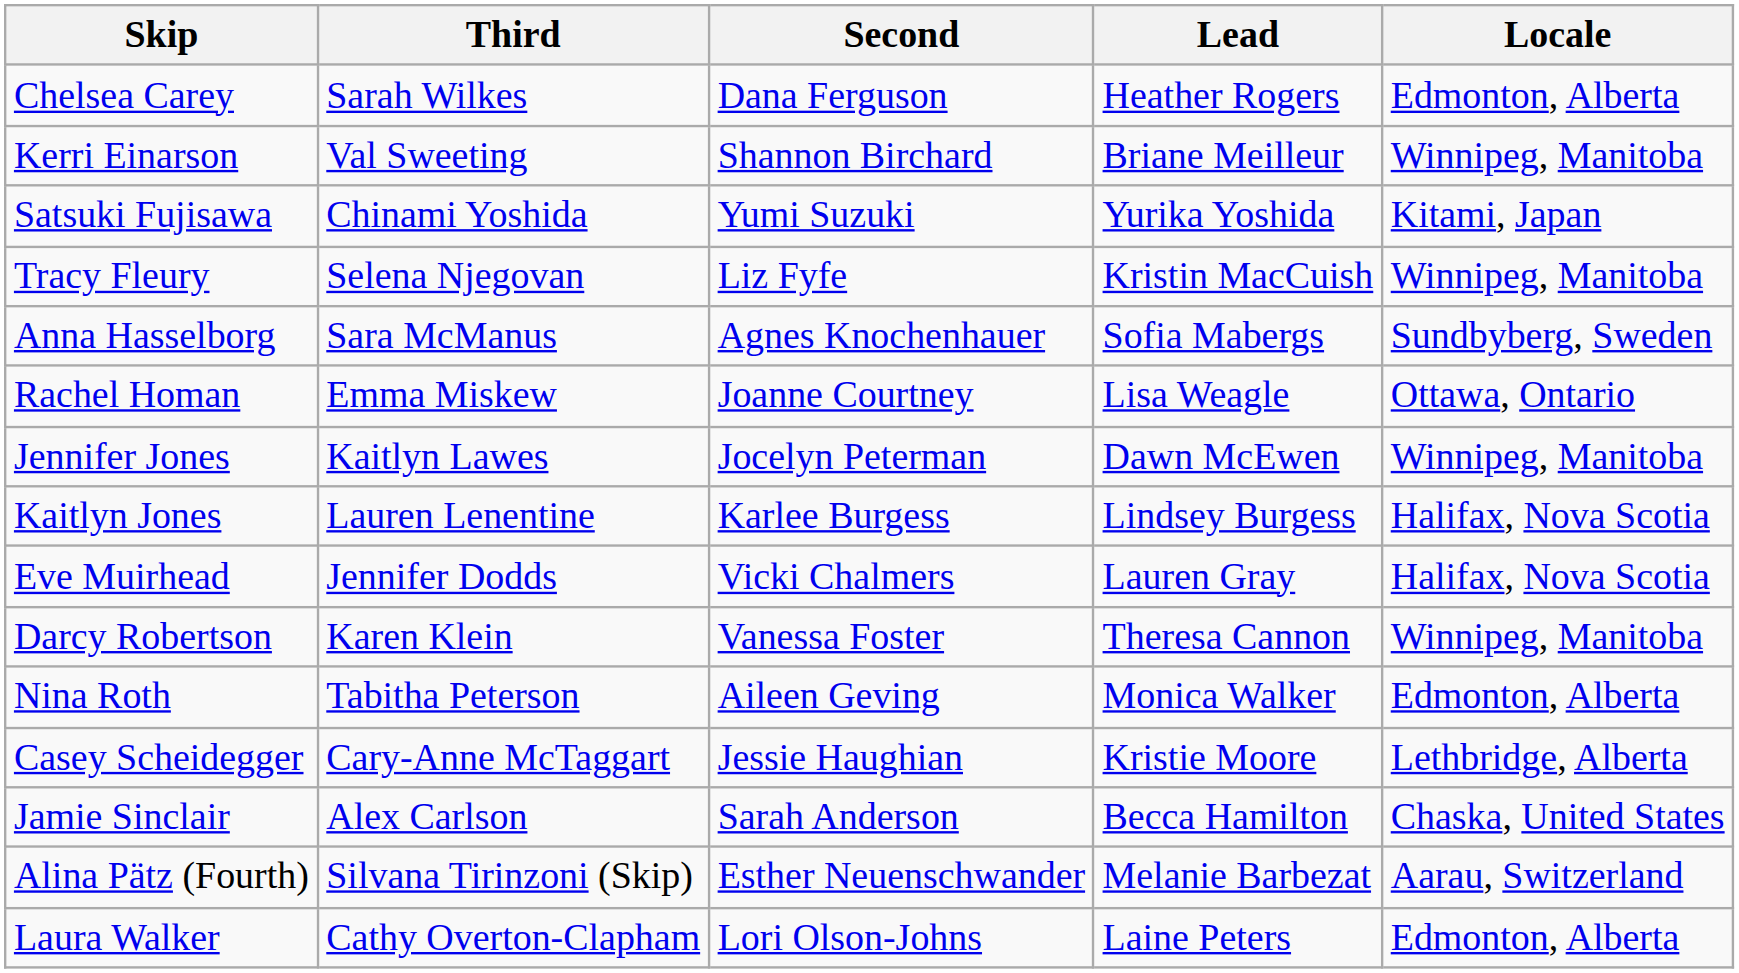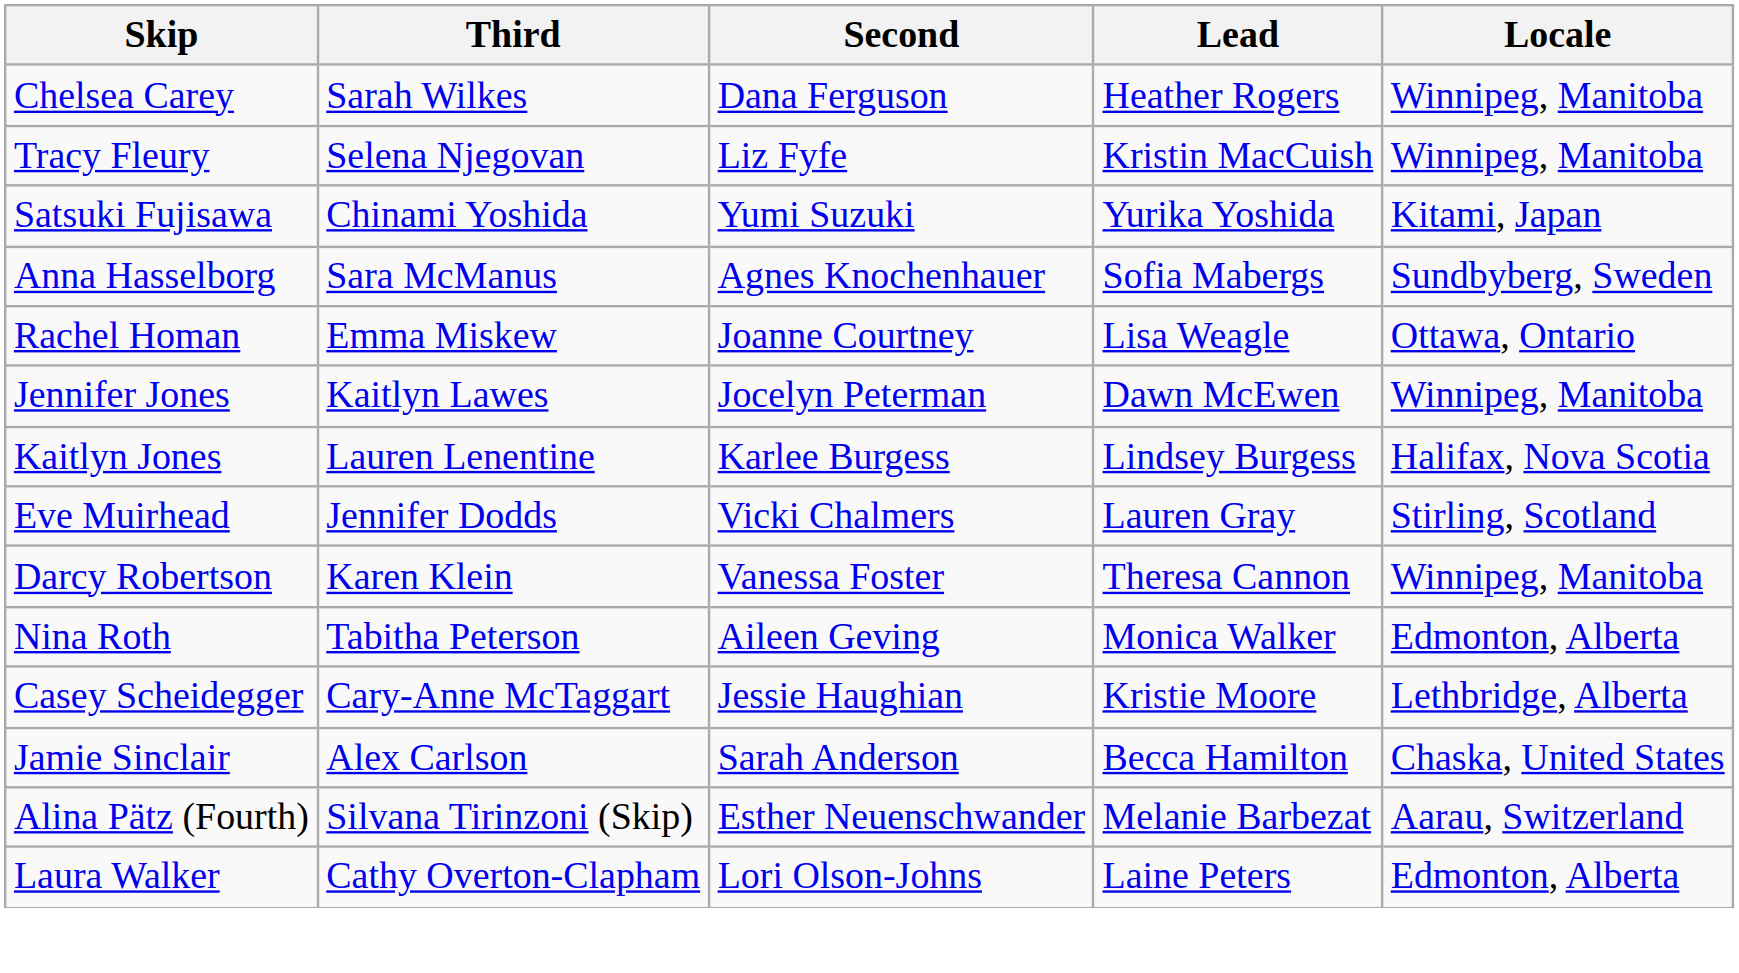 <table class=wikitable>
 <tr>
 <th>Skip</th>
 <th>Third</th>
 <th>Second</th>
 <th>Lead</th>
 <th>Locale</th>
 </tr>
 <tr>
 <td><a href='#'>Chelsea Carey</a></td>
 <td><a href='#'>Sarah Wilkes</a></td>
 <td><a href='#'>Dana Ferguson</a></td>
 <td><a href='#'>Heather Rogers</a></td>
-<td> <a href='#'>Edmonton</a>, <a href='#'>Alberta</a></td>
+<td> <a href='#'>Winnipeg</a>, <a href='#'>Manitoba</a></td>
 </tr>
 <tr>
-<td><a href='#'>Kerri Einarson</a></td>
-<td><a href='#'>Val Sweeting</a></td>
-<td><a href='#'>Shannon Birchard</a></td>
-<td><a href='#'>Briane Meilleur</a></td>
+<td><a href='#'>Tracy Fleury</a></td>
+<td><a href='#'>Selena Njegovan</a></td>
+<td><a href='#'>Liz Fyfe</a></td>
+<td><a href='#'>Kristin MacCuish</a></td>
 <td> <a href='#'>Winnipeg</a>, <a href='#'>Manitoba</a></td>
 </tr>
 <tr>
 <td><a href='#'>Satsuki Fujisawa</a></td>
 <td><a href='#'>Chinami Yoshida</a></td>
 <td><a href='#'>Yumi Suzuki</a></td>
 <td><a href='#'>Yurika Yoshida</a></td>
 <td> <a href='#'>Kitami</a>, <a href='#'>Japan</a></td>
-</tr>
-<tr>
-<td><a href='#'>Tracy Fleury</a></td>
-<td><a href='#'>Selena Njegovan</a></td>
-<td><a href='#'>Liz Fyfe</a></td>
-<td><a href='#'>Kristin MacCuish</a></td>
-<td> <a href='#'>Winnipeg</a>, <a href='#'>Manitoba</a></td>
 </tr>
 <tr>
 <td><a href='#'>Anna Hasselborg</a></td>
 <td><a href='#'>Sara McManus</a></td>
 <td><a href='#'>Agnes Knochenhauer</a></td>
 <td><a href='#'>Sofia Mabergs</a></td>
 <td> <a href='#'>Sundbyberg</a>, <a href='#'>Sweden</a></td>
 </tr>
 <tr>
 <td><a href='#'>Rachel Homan</a></td>
 <td><a href='#'>Emma Miskew</a></td>
 <td><a href='#'>Joanne Courtney</a></td>
 <td><a href='#'>Lisa Weagle</a></td>
 <td> <a href='#'>Ottawa</a>, <a href='#'>Ontario</a></td>
 </tr>
 <tr>
 <td><a href='#'>Jennifer Jones</a></td>
 <td><a href='#'>Kaitlyn Lawes</a></td>
 <td><a href='#'>Jocelyn Peterman</a></td>
 <td><a href='#'>Dawn McEwen</a></td>
 <td> <a href='#'>Winnipeg</a>, <a href='#'>Manitoba</a></td>
 </tr>
 <tr>
 <td><a href='#'>Kaitlyn Jones</a></td>
 <td><a href='#'>Lauren Lenentine</a></td>
 <td><a href='#'>Karlee Burgess</a></td>
 <td><a href='#'>Lindsey Burgess</a></td>
 <td> <a href='#'>Halifax</a>, <a href='#'>Nova Scotia</a></td>
 </tr>
 <tr>
 <td><a href='#'>Eve Muirhead</a></td>
 <td><a href='#'>Jennifer Dodds</a></td>
 <td><a href='#'>Vicki Chalmers</a></td>
 <td><a href='#'>Lauren Gray</a></td>
-<td> <a href='#'>Halifax</a>, <a href='#'>Nova Scotia</a></td>
+<td> <a href='#'>Stirling</a>, <a href='#'>Scotland</a></td>
 </tr>
 <tr>
 <td><a href='#'>Darcy Robertson</a></td>
 <td><a href='#'>Karen Klein</a></td>
 <td><a href='#'>Vanessa Foster</a></td>
 <td><a href='#'>Theresa Cannon</a></td>
 <td> <a href='#'>Winnipeg</a>, <a href='#'>Manitoba</a></td>
 </tr>
 <tr>
 <td><a href='#'>Nina Roth</a></td>
 <td><a href='#'>Tabitha Peterson</a></td>
 <td><a href='#'>Aileen Geving</a></td>
 <td><a href='#'>Monica Walker</a></td>
 <td> <a href='#'>Edmonton</a>, <a href='#'>Alberta</a></td>
 </tr>
 <tr>
 <td><a href='#'>Casey Scheidegger</a></td>
 <td><a href='#'>Cary-Anne McTaggart</a></td>
 <td><a href='#'>Jessie Haughian</a></td>
 <td><a href='#'>Kristie Moore</a></td>
 <td> <a href='#'>Lethbridge</a>, <a href='#'>Alberta</a></td>
 </tr>
 <tr>
 <td><a href='#'>Jamie Sinclair</a></td>
 <td><a href='#'>Alex Carlson</a></td>
 <td><a href='#'>Sarah Anderson</a></td>
 <td><a href='#'>Becca Hamilton</a></td>
 <td> <a href='#'>Chaska</a>, <a href='#'>United States</a></td>
 </tr>
 <tr>
 <td><a href='#'>Alina Pätz</a> (Fourth)</td>
 <td><a href='#'>Silvana Tirinzoni</a> (Skip)</td>
 <td><a href='#'>Esther Neuenschwander</a></td>
 <td><a href='#'>Melanie Barbezat</a></td>
 <td> <a href='#'>Aarau</a>, <a href='#'>Switzerland</a></td>
 </tr>
 <tr>
 <td><a href='#'>Laura Walker</a></td>
 <td><a href='#'>Cathy Overton-Clapham</a></td>
 <td><a href='#'>Lori Olson-Johns</a></td>
 <td><a href='#'>Laine Peters</a></td>
 <td> <a href='#'>Edmonton</a>, <a href='#'>Alberta</a></td>
 </tr>
 </table>
